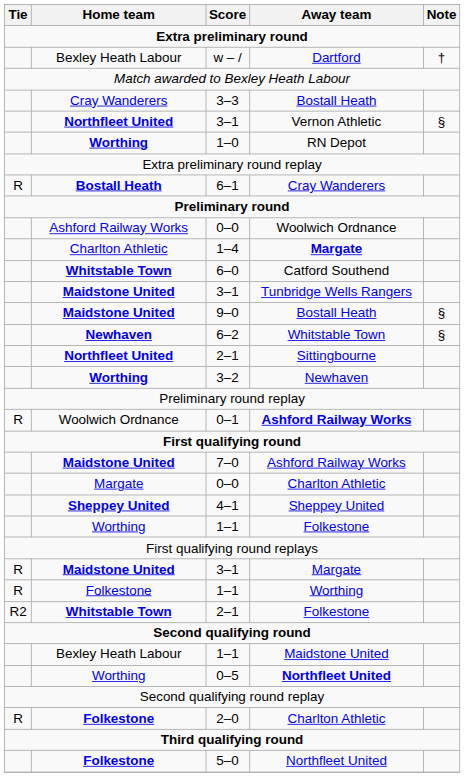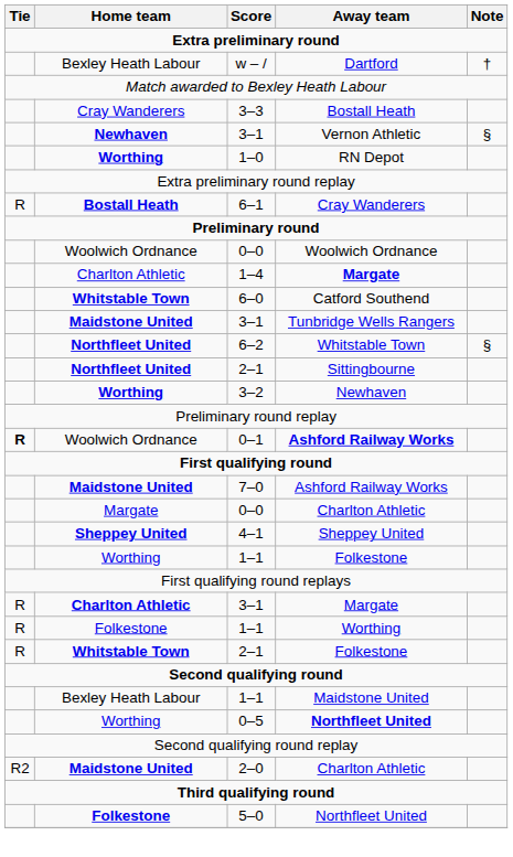 <table class="wikitable" style="text-align:center;">
 <tr>
 <th width=25>Tie</th>
 <th width=200>Home team</th>
 <th width=20>Score</th>
 <th width=200>Away team</th>
 <th width=25>Note</th>
 </tr>
 <tr>
 <td colspan="5"><strong>Extra preliminary round</strong></td>
 </tr>
 <tr>
 <td></td>
 <td>Bexley Heath Labour</td>
 <td>w – /</td>
 <td><a href='#'>Dartford</a></td>
 <td>†</td>
 </tr>
 <tr>
 <td colspan="5"><em>Match awarded to Bexley Heath Labour</em></td>
 </tr>
 <tr>
 <td></td>
 <td><a href='#'>Cray Wanderers</a></td>
 <td>3–3</td>
 <td><a href='#'>Bostall Heath</a></td>
 <td></td>
 </tr>
 <tr>
 <td></td>
-<td><strong><a href='#'>Northfleet United</a></strong></td>
+<td><strong><a href='#'>Newhaven</a></strong></td>
 <td>3–1</td>
 <td>Vernon Athletic</td>
 <td>§</td>
 </tr>
 <tr>
 <td></td>
 <td><strong><a href='#'>Worthing</a></strong></td>
 <td>1–0</td>
 <td>RN Depot</td>
 <td></td>
 </tr>
 <tr>
 <td colspan="5">Extra preliminary round replay</td>
 </tr>
 <tr>
 <td>R</td>
 <td><strong><a href='#'>Bostall Heath</a></strong></td>
 <td>6–1</td>
 <td><a href='#'>Cray Wanderers</a></td>
 <td></td>
 </tr>
 <tr>
 <td colspan="5"><strong>Preliminary round</strong></td>
 </tr>
 <tr>
 <td></td>
-<td><a href='#'>Ashford Railway Works</a></td>
+<td>Woolwich Ordnance</td>
 <td>0–0</td>
 <td>Woolwich Ordnance</td>
 <td></td>
 </tr>
 <tr>
 <td></td>
 <td><a href='#'>Charlton Athletic</a></td>
 <td>1–4</td>
 <td><strong><a href='#'>Margate</a></strong></td>
 <td></td>
 </tr>
 <tr>
 <td></td>
 <td><strong><a href='#'>Whitstable Town</a></strong></td>
 <td>6–0</td>
 <td>Catford Southend</td>
 <td></td>
 </tr>
 <tr>
 <td></td>
 <td><strong><a href='#'>Maidstone United</a></strong></td>
 <td>3–1</td>
 <td><a href='#'>Tunbridge Wells Rangers</a></td>
 <td></td>
 </tr>
 <tr>
 <td></td>
-<td><strong><a href='#'>Maidstone United</a></strong></td>
-<td>9–0</td>
-<td><a href='#'>Bostall Heath</a></td>
-<td>§</td>
-</tr>
-<tr>
-<td></td>
-<td><strong><a href='#'>Newhaven</a></strong></td>
+<td><strong><a href='#'>Northfleet United</a></strong></td>
 <td>6–2</td>
 <td><a href='#'>Whitstable Town</a></td>
 <td>§</td>
 </tr>
 <tr>
 <td></td>
 <td><strong><a href='#'>Northfleet United</a></strong></td>
 <td>2–1</td>
 <td><a href='#'>Sittingbourne</a></td>
 <td></td>
 </tr>
 <tr>
 <td></td>
 <td><strong><a href='#'>Worthing</a></strong></td>
 <td>3–2</td>
 <td><a href='#'>Newhaven</a></td>
 <td></td>
 </tr>
 <tr>
 <td colspan="5">Preliminary round replay</td>
 </tr>
 <tr>
-<td>R</td>
+<td><strong>R</strong></td>
 <td>Woolwich Ordnance</td>
 <td>0–1</td>
 <td><strong><a href='#'>Ashford Railway Works</a></strong></td>
 <td></td>
 </tr>
 <tr>
 <td colspan="5"><strong>First qualifying round</strong></td>
 </tr>
 <tr>
 <td></td>
 <td><strong><a href='#'>Maidstone United</a></strong></td>
 <td>7–0</td>
 <td><a href='#'>Ashford Railway Works</a></td>
 <td></td>
 </tr>
 <tr>
 <td></td>
 <td><a href='#'>Margate</a></td>
 <td>0–0</td>
 <td><a href='#'>Charlton Athletic</a></td>
 <td></td>
 </tr>
 <tr>
 <td></td>
 <td><strong><a href='#'>Sheppey United</a></strong></td>
 <td>4–1</td>
 <td><a href='#'>Sheppey United</a></td>
 <td></td>
 </tr>
 <tr>
 <td></td>
 <td><a href='#'>Worthing</a></td>
 <td>1–1</td>
 <td><a href='#'>Folkestone</a></td>
 <td></td>
 </tr>
 <tr>
 <td colspan="5">First qualifying round replays</td>
 </tr>
 <tr>
 <td>R</td>
-<td><strong><a href='#'>Maidstone United</a></strong></td>
+<td><strong><a href='#'>Charlton Athletic</a></strong></td>
 <td>3–1</td>
 <td><a href='#'>Margate</a></td>
 <td></td>
 </tr>
 <tr>
 <td>R</td>
 <td><a href='#'>Folkestone</a></td>
 <td>1–1</td>
 <td><a href='#'>Worthing</a></td>
 <td></td>
 </tr>
 <tr>
-<td>R2</td>
+<td>R</td>
 <td><strong><a href='#'>Whitstable Town</a></strong></td>
 <td>2–1</td>
 <td><a href='#'>Folkestone</a></td>
 <td></td>
 </tr>
 <tr>
 <td colspan="5"><strong>Second qualifying round</strong></td>
 </tr>
 <tr>
 <td></td>
 <td>Bexley Heath Labour</td>
 <td>1–1</td>
 <td><a href='#'>Maidstone United</a></td>
 <td></td>
 </tr>
 <tr>
 <td></td>
 <td><a href='#'>Worthing</a></td>
 <td>0–5</td>
 <td><strong><a href='#'>Northfleet United</a></strong></td>
 <td></td>
 </tr>
 <tr>
 <td colspan="5">Second qualifying round replay</td>
 </tr>
 <tr>
-<td>R</td>
-<td><strong><a href='#'>Folkestone</a></strong></td>
+<td>R2</td>
+<td><strong><a href='#'>Maidstone United</a></strong></td>
 <td>2–0</td>
 <td><a href='#'>Charlton Athletic</a></td>
 <td></td>
 </tr>
 <tr>
 <td colspan="5"><strong>Third qualifying round</strong></td>
 </tr>
 <tr>
 <td></td>
 <td><strong><a href='#'>Folkestone</a></strong></td>
 <td>5–0</td>
 <td><a href='#'>Northfleet United</a></td>
 <td></td>
 </tr>
 <tr>
 </tr>
 </table>
